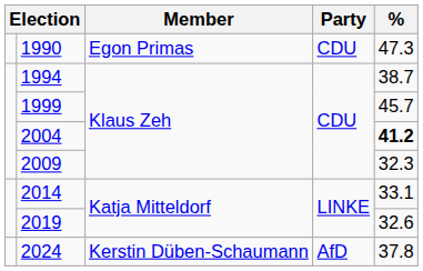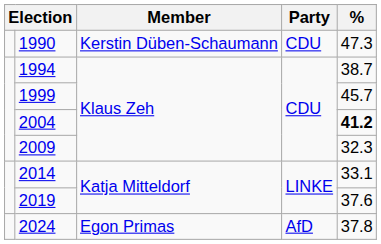 <table class=wikitable>
 <tr>
 <th colspan=2>Election</th>
 <th>Member</th>
 <th>Party</th>
 <th>%</th>
 </tr>
 <tr>
 <td bgcolor=></td>
 <td><a href='#'>1990</a></td>
-<td><a href='#'>Egon Primas</a></td>
+<td><a href='#'>Kerstin Düben-Schaumann</a></td>
 <td><a href='#'>CDU</a></td>
 <td align=right>47.3</td>
 </tr>
 <tr>
 <td rowspan=4 bgcolor=></td>
 <td><a href='#'>1994</a></td>
 <td rowspan=4><a href='#'>Klaus Zeh</a></td>
 <td rowspan=4><a href='#'>CDU</a></td>
 <td align=right>38.7</td>
 </tr>
 <tr>
 <td><a href='#'>1999</a></td>
 <td align=right>45.7</td>
 </tr>
 <tr>
 <td><a href='#'>2004</a></td>
 <td align=right><strong>41.2</strong></td>
 </tr>
 <tr>
 <td><a href='#'>2009</a></td>
 <td align=right>32.3</td>
 </tr>
 <tr>
 <td rowspan=2 bgcolor=></td>
 <td><a href='#'>2014</a></td>
 <td rowspan=2><a href='#'>Katja Mitteldorf</a></td>
 <td rowspan=2><a href='#'>LINKE</a></td>
 <td align=right>33.1</td>
 </tr>
 <tr>
 <td><a href='#'>2019</a></td>
-<td align=right>32.6</td>
+<td align=right>37.6</td>
 </tr>
 <tr>
 <td bgcolor=></td>
 <td><a href='#'>2024</a></td>
-<td><a href='#'>Kerstin Düben-Schaumann</a></td>
+<td><a href='#'>Egon Primas</a></td>
 <td><a href='#'>AfD</a></td>
 <td align=right>37.8</td>
 </tr>
 </table>
